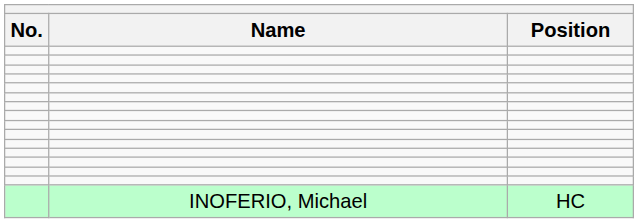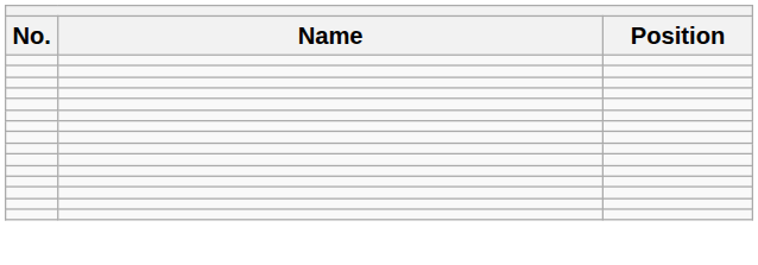 <table class="wikitable mw-collapsible mw-collapsed" style="text-align:center; width:500px; border:none">
 <tr>
 <th style="text-align:left" colspan="3"></th>
 </tr>
 <tr>
 <th style="width:7%">No.</th>
 <th>Name</th>
 <th style="width:20%">Position</th>
 </tr>
 <tr>
 <td></td>
 <td></td>
 <td></td>
 </tr>
 <tr>
 <td></td>
 <td></td>
 <td></td>
 </tr>
 <tr>
 <td></td>
 <td></td>
 <td></td>
 </tr>
 <tr>
 <td></td>
 <td></td>
 <td></td>
 </tr>
 <tr>
 <td></td>
 <td></td>
 <td></td>
 </tr>
 <tr>
 <td></td>
 <td></td>
 <td></td>
 </tr>
 <tr>
 <td></td>
 <td></td>
 <td></td>
 </tr>
 <tr>
 <td></td>
 <td></td>
 <td></td>
 </tr>
 <tr>
 <td></td>
 <td></td>
 <td></td>
 </tr>
 <tr>
 <td></td>
 <td></td>
 <td></td>
 </tr>
 <tr>
 <td></td>
 <td></td>
 <td></td>
 </tr>
 <tr>
 <td></td>
 <td></td>
 <td></td>
 </tr>
 <tr>
 <td></td>
 <td></td>
 <td></td>
 </tr>
 <tr>
 <td></td>
 <td></td>
 <td></td>
 </tr>
 <tr>
 <td></td>
 <td></td>
 <td></td>
 </tr>
-<tr bgcolor=#BBFFCC>
-<td></td>
-<td>INOFERIO, Michael</td>
-<td>HC</td>
-</tr>
 </table>
